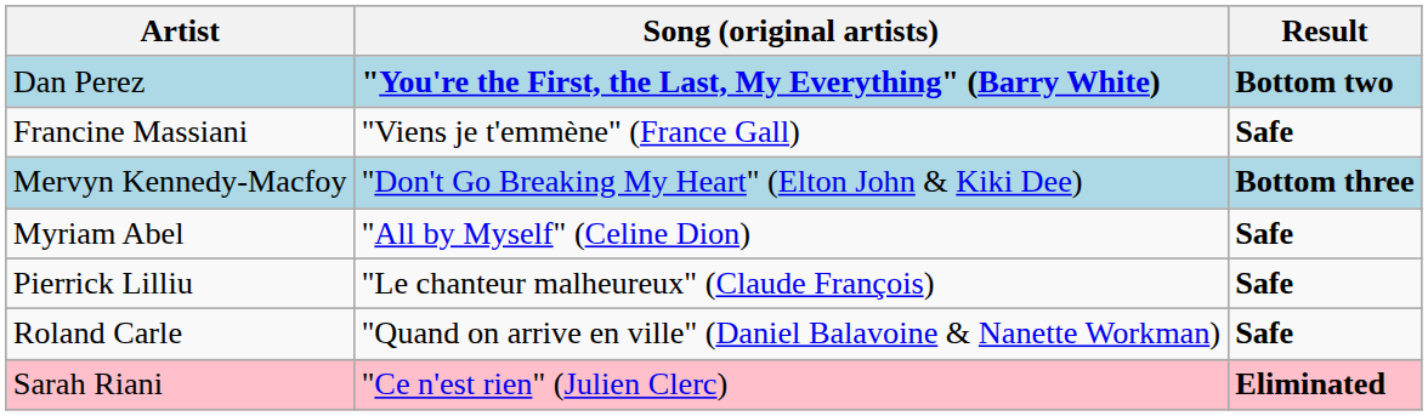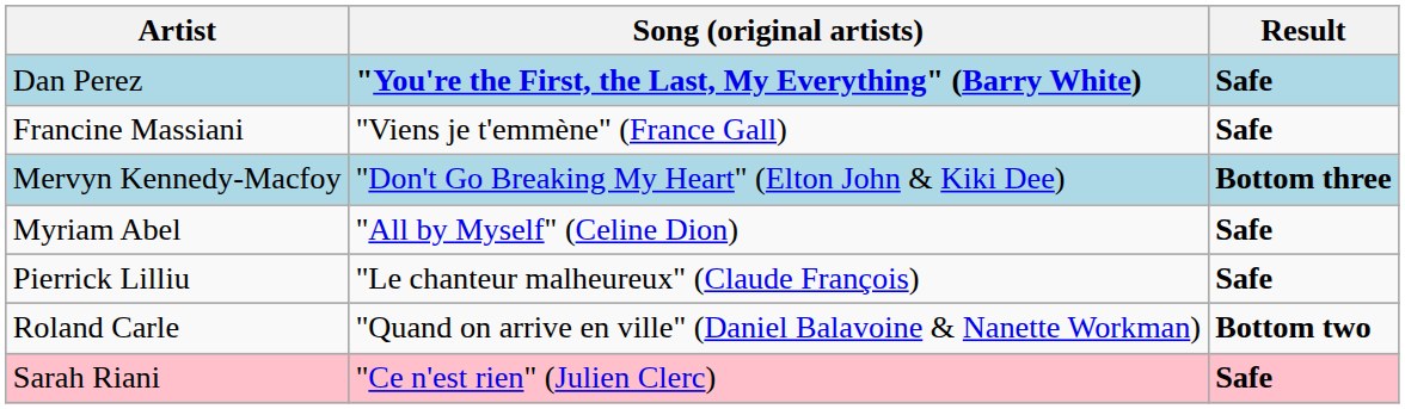 <table class=wikitable>
 <tr>
 <th>Artist</th>
 <th>Song (original artists)</th>
 <th>Result</th>
 </tr>
 <tr style="background:lightblue;">
 <td>Dan Perez</td>
 <td><strong>"<a href='#'>You're the First, the Last, My Everything</a>" (<a href='#'>Barry White</a>)</strong></td>
-<td><strong>Bottom two</strong></td>
+<td><strong>Safe</strong></td>
 </tr>
 <tr>
 <td>Francine Massiani</td>
 <td>"Viens je t'emmène" (<a href='#'>France Gall</a>)</td>
 <td><strong>Safe</strong></td>
 </tr>
 <tr style="background:lightblue;">
 <td>Mervyn Kennedy-Macfoy</td>
 <td>"<a href='#'>Don't Go Breaking My Heart</a>" (<a href='#'>Elton John</a> & <a href='#'>Kiki Dee</a>)</td>
 <td><strong>Bottom three</strong></td>
 </tr>
 <tr>
 <td>Myriam Abel</td>
 <td>"<a href='#'>All by Myself</a>" (<a href='#'>Celine Dion</a>)</td>
 <td><strong>Safe</strong></td>
 </tr>
 <tr>
 <td>Pierrick Lilliu</td>
 <td>"Le chanteur malheureux" (<a href='#'>Claude François</a>)</td>
 <td><strong>Safe</strong></td>
 </tr>
 <tr>
 <td>Roland Carle</td>
 <td>"Quand on arrive en ville" (<a href='#'>Daniel Balavoine</a> & <a href='#'>Nanette Workman</a>)</td>
-<td><strong>Safe</strong></td>
+<td><strong>Bottom two</strong></td>
 </tr>
 <tr style="background:pink;">
 <td>Sarah Riani</td>
 <td>"<a href='#'>Ce n'est rien</a>" (<a href='#'>Julien Clerc</a>)</td>
-<td><strong>Eliminated</strong></td>
+<td><strong>Safe</strong></td>
 </tr>
 </table>
